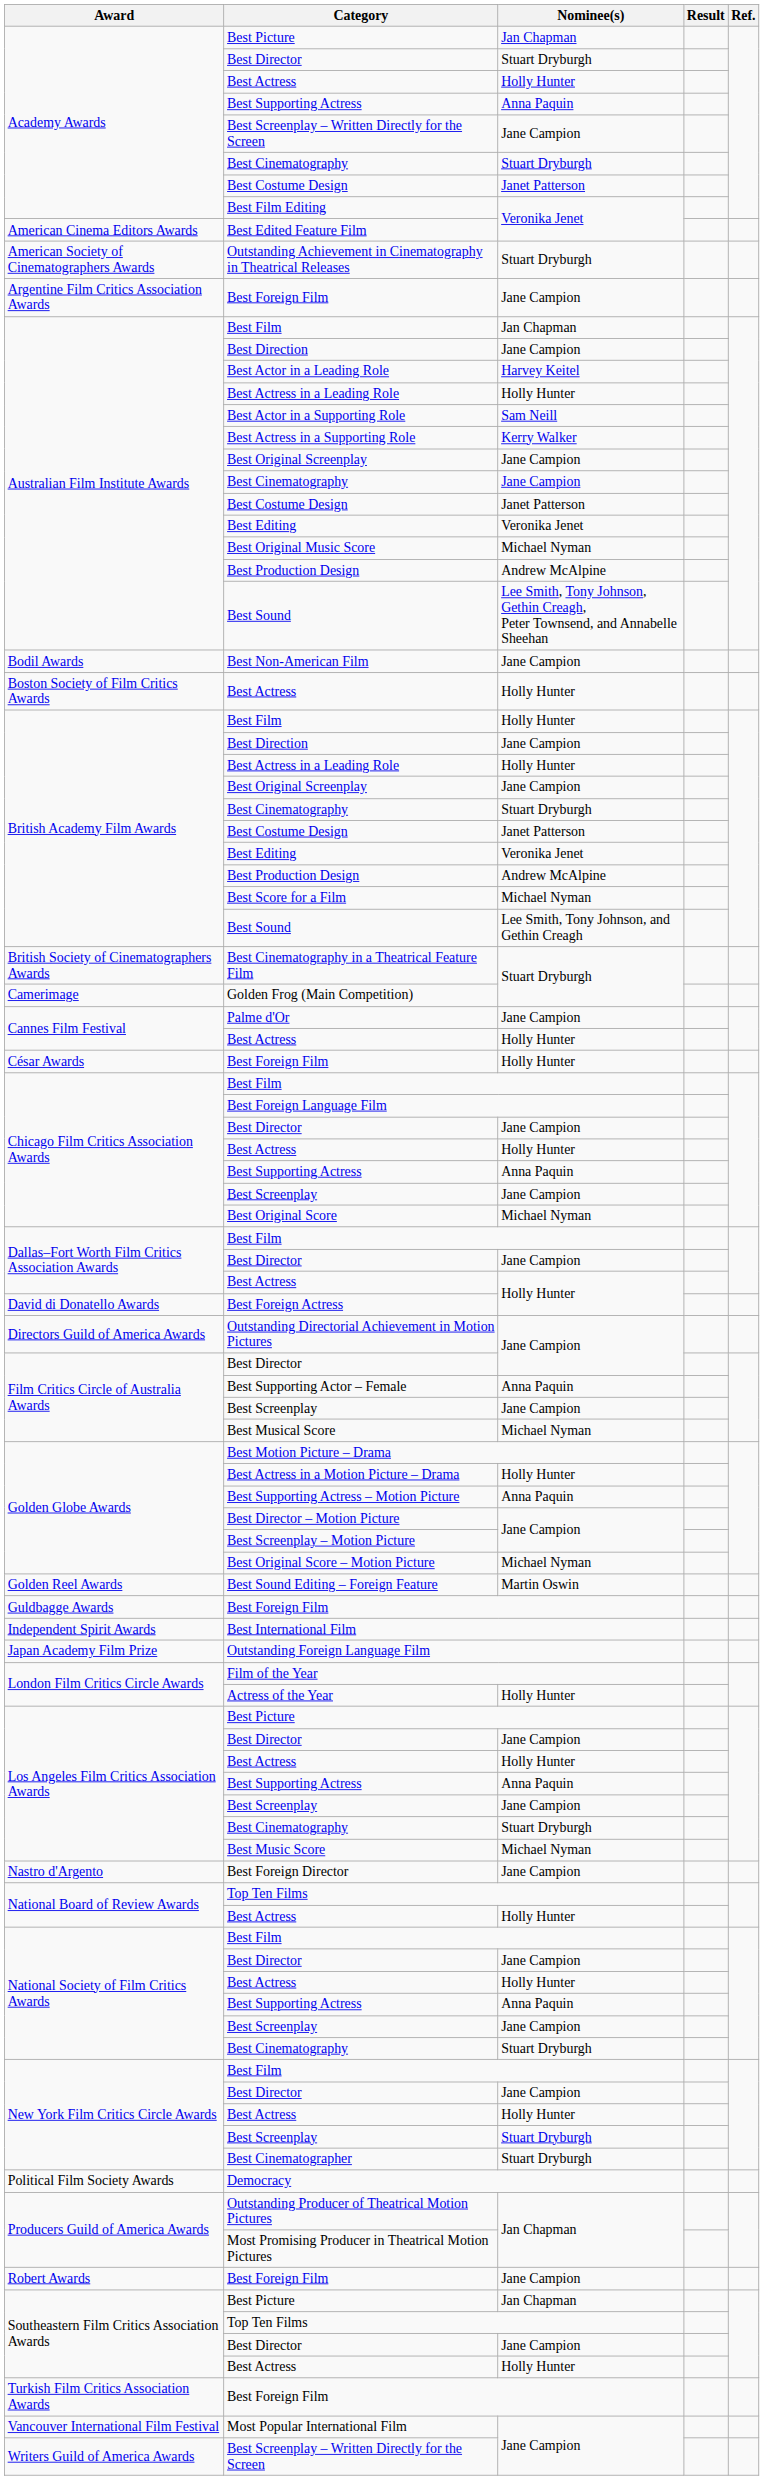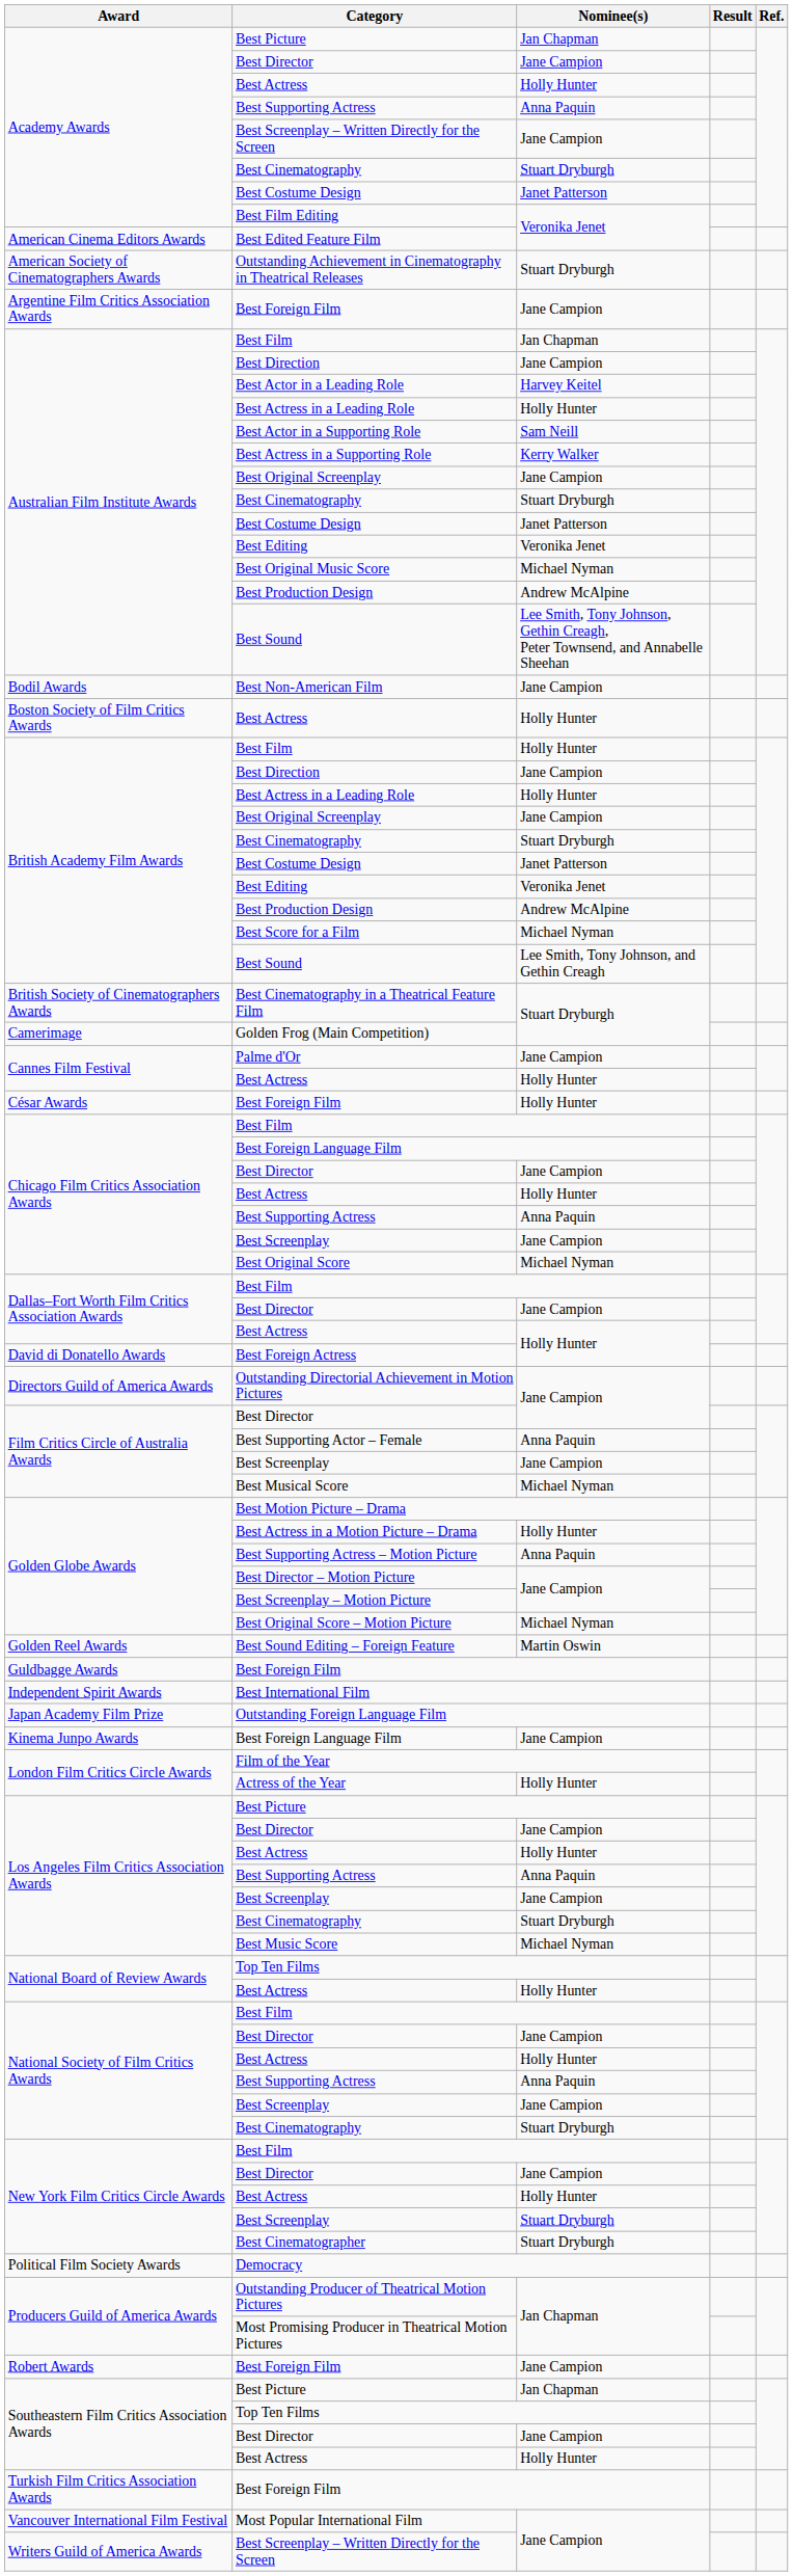 <table class="wikitable plainrowheaders">
 <tr>
 <th scope=col>Award</th>
 <th scope=col>Category</th>
 <th scope=col>Nominee(s)</th>
 <th scope=col>Result</th>
 <th scope=col class=unsortable>Ref.</th>
 </tr>
 <tr>
 <td rowspan=8><a href='#'>Academy Awards</a></td>
 <td><a href='#'>Best Picture</a></td>
 <td><a href='#'>Jan Chapman</a></td>
 <td></td>
 <td style="text-align:center;" rowspan=8></td>
 </tr>
 <tr>
 <td><a href='#'>Best Director</a></td>
-<td>Stuart Dryburgh</td>
+<td><a href='#'>Jane Campion</a></td>
 <td></td>
 </tr>
 <tr>
 <td><a href='#'>Best Actress</a></td>
 <td><a href='#'>Holly Hunter</a></td>
 <td></td>
 </tr>
 <tr>
 <td><a href='#'>Best Supporting Actress</a></td>
 <td><a href='#'>Anna Paquin</a></td>
 <td></td>
 </tr>
 <tr>
 <td><a href='#'>Best Screenplay – Written Directly for the Screen</a></td>
 <td>Jane Campion</td>
 <td></td>
 </tr>
 <tr>
 <td><a href='#'>Best Cinematography</a></td>
 <td><a href='#'>Stuart Dryburgh</a></td>
 <td></td>
 </tr>
 <tr>
 <td><a href='#'>Best Costume Design</a></td>
 <td><a href='#'>Janet Patterson</a></td>
 <td></td>
 </tr>
 <tr>
 <td><a href='#'>Best Film Editing</a></td>
 <td rowspan=2><a href='#'>Veronika Jenet</a></td>
 <td></td>
 </tr>
 <tr>
 <td><a href='#'>American Cinema Editors Awards</a></td>
 <td><a href='#'>Best Edited Feature Film</a></td>
 <td></td>
 <td style="text-align:center;"></td>
 </tr>
 <tr>
 <td><a href='#'>American Society of Cinematographers Awards</a></td>
 <td><a href='#'>Outstanding Achievement in Cinematography in Theatrical Releases</a></td>
 <td>Stuart Dryburgh</td>
 <td></td>
 <td style="text-align:center;"></td>
 </tr>
 <tr>
 <td><a href='#'>Argentine Film Critics Association Awards</a></td>
 <td><a href='#'>Best Foreign Film</a></td>
 <td>Jane Campion</td>
 <td></td>
 <td style="text-align:center;"></td>
 </tr>
 <tr>
 <td rowspan=13><a href='#'>Australian Film Institute Awards</a></td>
 <td><a href='#'>Best Film</a></td>
 <td>Jan Chapman</td>
 <td></td>
 <td style="text-align:center;" rowspan=13></td>
 </tr>
 <tr>
 <td><a href='#'>Best Direction</a></td>
 <td>Jane Campion</td>
 <td></td>
 </tr>
 <tr>
 <td><a href='#'>Best Actor in a Leading Role</a></td>
 <td><a href='#'>Harvey Keitel</a></td>
 <td></td>
 </tr>
 <tr>
 <td><a href='#'>Best Actress in a Leading Role</a></td>
 <td>Holly Hunter</td>
 <td></td>
 </tr>
 <tr>
 <td><a href='#'>Best Actor in a Supporting Role</a></td>
 <td><a href='#'>Sam Neill</a></td>
 <td></td>
 </tr>
 <tr>
 <td><a href='#'>Best Actress in a Supporting Role</a></td>
 <td><a href='#'>Kerry Walker</a></td>
 <td></td>
 </tr>
 <tr>
 <td><a href='#'>Best Original Screenplay</a></td>
 <td>Jane Campion</td>
 <td></td>
 </tr>
 <tr>
 <td><a href='#'>Best Cinematography</a></td>
-<td><a href='#'>Jane Campion</a></td>
+<td>Stuart Dryburgh</td>
 <td></td>
 </tr>
 <tr>
 <td><a href='#'>Best Costume Design</a></td>
 <td>Janet Patterson</td>
 <td></td>
 </tr>
 <tr>
 <td><a href='#'>Best Editing</a></td>
 <td>Veronika Jenet</td>
 <td></td>
 </tr>
 <tr>
 <td><a href='#'>Best Original Music Score</a></td>
 <td>Michael Nyman</td>
 <td></td>
 </tr>
 <tr>
 <td><a href='#'>Best Production Design</a></td>
 <td>Andrew McAlpine</td>
 <td></td>
 </tr>
 <tr>
 <td><a href='#'>Best Sound</a></td>
 <td><a href='#'>Lee Smith</a>, <a href='#'>Tony Johnson</a>, <a href='#'>Gethin Creagh</a>, <br> Peter Townsend, and Annabelle Sheehan</td>
 <td></td>
 </tr>
 <tr>
 <td><a href='#'>Bodil Awards</a></td>
 <td><a href='#'>Best Non-American Film</a></td>
 <td>Jane Campion</td>
 <td></td>
 <td style="text-align:center;"></td>
 </tr>
 <tr>
 <td><a href='#'>Boston Society of Film Critics Awards</a></td>
 <td><a href='#'>Best Actress</a></td>
 <td>Holly Hunter</td>
 <td></td>
 <td style="text-align:center;"></td>
 </tr>
 <tr>
 <td rowspan=10><a href='#'>British Academy Film Awards</a></td>
 <td><a href='#'>Best Film</a></td>
 <td>Holly Hunter</td>
 <td></td>
 <td style="text-align:center;" rowspan=10></td>
 </tr>
 <tr>
 <td><a href='#'>Best Direction</a></td>
 <td>Jane Campion</td>
 <td></td>
 </tr>
 <tr>
 <td><a href='#'>Best Actress in a Leading Role</a></td>
 <td>Holly Hunter</td>
 <td></td>
 </tr>
 <tr>
 <td><a href='#'>Best Original Screenplay</a></td>
 <td>Jane Campion</td>
 <td></td>
 </tr>
 <tr>
 <td><a href='#'>Best Cinematography</a></td>
 <td>Stuart Dryburgh</td>
 <td></td>
 </tr>
 <tr>
 <td><a href='#'>Best Costume Design</a></td>
 <td>Janet Patterson</td>
 <td></td>
 </tr>
 <tr>
 <td><a href='#'>Best Editing</a></td>
 <td>Veronika Jenet</td>
 <td></td>
 </tr>
 <tr>
 <td><a href='#'>Best Production Design</a></td>
 <td>Andrew McAlpine</td>
 <td></td>
 </tr>
 <tr>
 <td><a href='#'>Best Score for a Film</a></td>
 <td>Michael Nyman</td>
 <td></td>
 </tr>
 <tr>
 <td><a href='#'>Best Sound</a></td>
 <td>Lee Smith, Tony Johnson, and Gethin Creagh</td>
 <td></td>
 </tr>
 <tr>
 <td><a href='#'>British Society of Cinematographers Awards</a></td>
 <td><a href='#'>Best Cinematography in a Theatrical Feature Film</a></td>
 <td rowspan=2>Stuart Dryburgh</td>
 <td></td>
 <td style="text-align:center;"></td>
 </tr>
 <tr>
 <td><a href='#'>Camerimage</a></td>
 <td>Golden Frog (Main Competition)</td>
 <td></td>
 <td style="text-align:center;"></td>
 </tr>
 <tr>
 <td rowspan=2><a href='#'>Cannes Film Festival</a></td>
 <td><a href='#'>Palme d'Or</a></td>
 <td>Jane Campion</td>
 <td></td>
 <td style="text-align:center;" rowspan=2></td>
 </tr>
 <tr>
 <td><a href='#'>Best Actress</a></td>
 <td>Holly Hunter</td>
 <td></td>
 </tr>
 <tr>
 <td><a href='#'>César Awards</a></td>
 <td><a href='#'>Best Foreign Film</a></td>
 <td>Holly Hunter</td>
 <td></td>
 <td style="text-align:center;"></td>
 </tr>
 <tr>
 <td rowspan=7><a href='#'>Chicago Film Critics Association Awards</a></td>
 <td colspan=2><a href='#'>Best Film</a></td>
 <td></td>
 <td style="text-align:center;" rowspan=7></td>
 </tr>
 <tr>
 <td colspan=2><a href='#'>Best Foreign Language Film</a></td>
 <td></td>
 </tr>
 <tr>
 <td><a href='#'>Best Director</a></td>
 <td>Jane Campion</td>
 <td></td>
 </tr>
 <tr>
 <td><a href='#'>Best Actress</a></td>
 <td>Holly Hunter</td>
 <td></td>
 </tr>
 <tr>
 <td><a href='#'>Best Supporting Actress</a></td>
 <td>Anna Paquin</td>
 <td></td>
 </tr>
 <tr>
 <td><a href='#'>Best Screenplay</a></td>
 <td>Jane Campion</td>
 <td></td>
 </tr>
 <tr>
 <td><a href='#'>Best Original Score</a></td>
 <td>Michael Nyman</td>
 <td></td>
 </tr>
 <tr>
 <td rowspan=3><a href='#'>Dallas–Fort Worth Film Critics Association Awards</a></td>
 <td colspan=2><a href='#'>Best Film</a></td>
 <td></td>
 <td style="text-align:center;" rowspan=3></td>
 </tr>
 <tr>
 <td><a href='#'>Best Director</a></td>
 <td>Jane Campion</td>
 <td></td>
 </tr>
 <tr>
 <td><a href='#'>Best Actress</a></td>
 <td rowspan=2>Holly Hunter</td>
 <td></td>
 </tr>
 <tr>
 <td><a href='#'>David di Donatello Awards</a></td>
 <td><a href='#'>Best Foreign Actress</a></td>
 <td></td>
 <td style="text-align:center;"></td>
 </tr>
 <tr>
 <td><a href='#'>Directors Guild of America Awards</a></td>
 <td><a href='#'>Outstanding Directorial Achievement in Motion Pictures</a></td>
 <td rowspan=2>Jane Campion</td>
 <td></td>
 <td style="text-align:center;"></td>
 </tr>
 <tr>
 <td rowspan=4><a href='#'>Film Critics Circle of Australia Awards</a></td>
 <td>Best Director</td>
 <td></td>
 <td style="text-align:center;" rowspan=4></td>
 </tr>
 <tr>
 <td>Best Supporting Actor – Female</td>
 <td>Anna Paquin</td>
 <td></td>
 </tr>
 <tr>
 <td>Best Screenplay</td>
 <td>Jane Campion</td>
 <td></td>
 </tr>
 <tr>
 <td>Best Musical Score</td>
 <td>Michael Nyman</td>
 <td></td>
 </tr>
 <tr>
 <td rowspan=6><a href='#'>Golden Globe Awards</a></td>
 <td colspan=2><a href='#'>Best Motion Picture – Drama</a></td>
 <td></td>
 <td style="text-align:center;" rowspan=6></td>
 </tr>
 <tr>
 <td><a href='#'>Best Actress in a Motion Picture – Drama</a></td>
 <td>Holly Hunter</td>
 <td></td>
 </tr>
 <tr>
 <td><a href='#'>Best Supporting Actress – Motion Picture</a></td>
 <td>Anna Paquin</td>
 <td></td>
 </tr>
 <tr>
 <td><a href='#'>Best Director – Motion Picture</a></td>
 <td rowspan=2>Jane Campion</td>
 <td></td>
 </tr>
 <tr>
 <td><a href='#'>Best Screenplay – Motion Picture</a></td>
 <td></td>
 </tr>
 <tr>
 <td><a href='#'>Best Original Score – Motion Picture</a></td>
 <td>Michael Nyman</td>
 <td></td>
 </tr>
 <tr>
 <td><a href='#'>Golden Reel Awards</a></td>
 <td><a href='#'>Best Sound Editing – Foreign Feature</a></td>
 <td>Martin Oswin</td>
 <td></td>
 <td style="text-align:center;"></td>
 </tr>
 <tr>
 <td><a href='#'>Guldbagge Awards</a></td>
 <td colspan=2><a href='#'>Best Foreign Film</a></td>
 <td></td>
 <td style="text-align:center;"></td>
 </tr>
 <tr>
 <td><a href='#'>Independent Spirit Awards</a></td>
 <td colspan=2><a href='#'>Best International Film</a></td>
 <td></td>
 <td style="text-align:center;"></td>
 </tr>
 <tr>
 <td><a href='#'>Japan Academy Film Prize</a></td>
 <td colspan=2><a href='#'>Outstanding Foreign Language Film</a></td>
 <td></td>
 <td style="text-align:center;"></td>
 </tr>
 <tr>
+<td><a href='#'>Kinema Junpo Awards</a></td>
+<td>Best Foreign Language Film</td>
+<td>Jane Campion</td>
+<td></td>
+<td style="text-align:center;"></td>
+</tr>
+<tr>
 <td rowspan=2><a href='#'>London Film Critics Circle Awards</a></td>
 <td colspan=2><a href='#'>Film of the Year</a></td>
 <td></td>
 <td style="text-align:center;" rowspan=2><br></td>
 </tr>
 <tr>
 <td><a href='#'>Actress of the Year</a></td>
 <td>Holly Hunter</td>
 <td></td>
 </tr>
 <tr>
 <td rowspan=7><a href='#'>Los Angeles Film Critics Association Awards</a></td>
 <td colspan=2><a href='#'>Best Picture</a></td>
 <td></td>
 <td style="text-align:center;" rowspan=7></td>
 </tr>
 <tr>
 <td><a href='#'>Best Director</a></td>
 <td>Jane Campion</td>
 <td></td>
 </tr>
 <tr>
 <td><a href='#'>Best Actress</a></td>
 <td>Holly Hunter</td>
 <td></td>
 </tr>
 <tr>
 <td><a href='#'>Best Supporting Actress</a></td>
 <td>Anna Paquin</td>
 <td></td>
 </tr>
 <tr>
 <td><a href='#'>Best Screenplay</a></td>
 <td>Jane Campion</td>
 <td></td>
 </tr>
 <tr>
 <td><a href='#'>Best Cinematography</a></td>
 <td>Stuart Dryburgh</td>
 <td></td>
 </tr>
 <tr>
 <td><a href='#'>Best Music Score</a></td>
 <td>Michael Nyman</td>
 <td></td>
-</tr>
-<tr>
-<td><a href='#'>Nastro d'Argento</a></td>
-<td>Best Foreign Director</td>
-<td>Jane Campion</td>
-<td></td>
-<td style="text-align:center;"></td>
 </tr>
 <tr>
 <td rowspan=2><a href='#'>National Board of Review Awards</a></td>
 <td colspan=2><a href='#'>Top Ten Films</a></td>
 <td></td>
 <td style="text-align:center;" rowspan=2></td>
 </tr>
 <tr>
 <td><a href='#'>Best Actress</a></td>
 <td>Holly Hunter</td>
 <td></td>
 </tr>
 <tr>
 <td rowspan=6><a href='#'>National Society of Film Critics Awards</a></td>
 <td colspan=2><a href='#'>Best Film</a></td>
 <td></td>
 <td style="text-align:center;" rowspan=6></td>
 </tr>
 <tr>
 <td><a href='#'>Best Director</a></td>
 <td>Jane Campion</td>
 <td></td>
 </tr>
 <tr>
 <td><a href='#'>Best Actress</a></td>
 <td>Holly Hunter</td>
 <td></td>
 </tr>
 <tr>
 <td><a href='#'>Best Supporting Actress</a></td>
 <td>Anna Paquin</td>
 <td></td>
 </tr>
 <tr>
 <td><a href='#'>Best Screenplay</a></td>
 <td>Jane Campion</td>
 <td></td>
 </tr>
 <tr>
 <td><a href='#'>Best Cinematography</a></td>
 <td>Stuart Dryburgh</td>
 <td></td>
 </tr>
 <tr>
 <td rowspan=5><a href='#'>New York Film Critics Circle Awards</a></td>
 <td colspan=2><a href='#'>Best Film</a></td>
 <td></td>
 <td style="text-align:center;" rowspan=5></td>
 </tr>
 <tr>
 <td><a href='#'>Best Director</a></td>
 <td>Jane Campion</td>
 <td></td>
 </tr>
 <tr>
 <td><a href='#'>Best Actress</a></td>
 <td>Holly Hunter</td>
 <td></td>
 </tr>
 <tr>
 <td><a href='#'>Best Screenplay</a></td>
 <td><a href='#'>Stuart Dryburgh</a></td>
 <td></td>
 </tr>
 <tr>
 <td><a href='#'>Best Cinematographer</a></td>
 <td>Stuart Dryburgh</td>
 <td></td>
 </tr>
 <tr>
 <td>Political Film Society Awards</td>
 <td colspan=2><a href='#'>Democracy</a></td>
 <td></td>
 <td style="text-align:center;"></td>
 </tr>
 <tr>
 <td rowspan=2><a href='#'>Producers Guild of America Awards</a></td>
 <td><a href='#'>Outstanding Producer of Theatrical Motion Pictures</a></td>
 <td rowspan=2>Jan Chapman</td>
 <td></td>
 <td style="text-align:center;" rowspan=2></td>
 </tr>
 <tr>
 <td>Most Promising Producer in Theatrical Motion Pictures</td>
 <td></td>
 </tr>
 <tr>
 <td><a href='#'>Robert Awards</a></td>
 <td><a href='#'>Best Foreign Film</a></td>
 <td>Jane Campion</td>
 <td></td>
 <td style="text-align:center;"></td>
 </tr>
 <tr>
 <td rowspan=4>Southeastern Film Critics Association Awards</td>
 <td>Best Picture</td>
 <td>Jan Chapman</td>
 <td></td>
 <td style="text-align:center;" rowspan=4></td>
 </tr>
 <tr>
 <td colspan=2>Top Ten Films</td>
 <td></td>
 </tr>
 <tr>
 <td>Best Director</td>
 <td>Jane Campion</td>
 <td></td>
 </tr>
 <tr>
 <td>Best Actress</td>
 <td>Holly Hunter</td>
 <td></td>
 </tr>
 <tr>
 <td><a href='#'>Turkish Film Critics Association Awards</a></td>
 <td colspan=2>Best Foreign Film</td>
 <td></td>
 <td style="text-align:center;"></td>
 </tr>
 <tr>
 <td><a href='#'>Vancouver International Film Festival</a></td>
 <td>Most Popular International Film</td>
 <td rowspan=2>Jane Campion</td>
 <td></td>
 <td style="text-align:center;"></td>
 </tr>
 <tr>
 <td><a href='#'>Writers Guild of America Awards</a></td>
 <td><a href='#'>Best Screenplay – Written Directly for the Screen</a></td>
 <td></td>
 <td style="text-align:center;"></td>
 </tr>
 </table>
